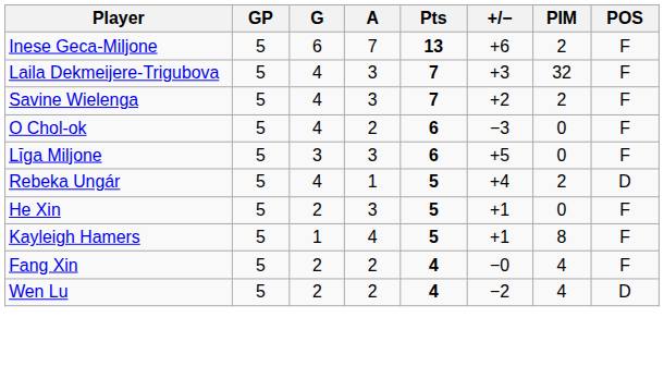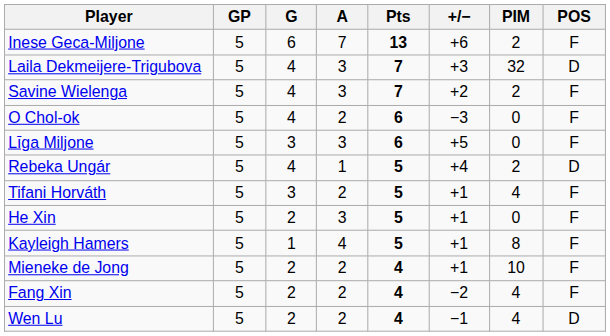 <table class="wikitable sortable" style="text-align:center;">
 <tr>
 <th style="width:225px;">Player</th>
 <th style="width:50px;">GP</th>
 <th style="width:50px;">G</th>
 <th style="width:50px;">A</th>
 <th style="width:60px;">Pts</th>
 <th style="width:60px;">+/−</th>
 <th style="width:50px;">PIM</th>
 <th style="width:60px;">POS</th>
 </tr>
 <tr>
 <td style="text-align:left;"> <a href='#'>Inese Geca-Miljone</a></td>
 <td>5</td>
 <td>6</td>
 <td>7</td>
 <td><strong>13</strong></td>
 <td>+6</td>
 <td>2</td>
 <td>F</td>
 </tr>
 <tr>
 <td style="text-align:left;"> <a href='#'>Laila Dekmeijere-Trigubova</a></td>
 <td>5</td>
 <td>4</td>
 <td>3</td>
 <td><strong>7</strong></td>
 <td>+3</td>
 <td>32</td>
-<td>F</td>
+<td>D</td>
 </tr>
 <tr>
 <td style="text-align:left;"> <a href='#'>Savine Wielenga</a></td>
 <td>5</td>
 <td>4</td>
 <td>3</td>
 <td><strong>7</strong></td>
 <td>+2</td>
 <td>2</td>
 <td>F</td>
 </tr>
 <tr>
 <td style="text-align:left;"> <a href='#'>O Chol-ok</a></td>
 <td>5</td>
 <td>4</td>
 <td>2</td>
 <td><strong>6</strong></td>
 <td>−3</td>
 <td>0</td>
 <td>F</td>
 </tr>
 <tr>
 <td style="text-align:left;"> <a href='#'>Līga Miljone</a></td>
 <td>5</td>
 <td>3</td>
 <td>3</td>
 <td><strong>6</strong></td>
 <td>+5</td>
 <td>0</td>
 <td>F</td>
 </tr>
 <tr>
 <td style="text-align:left;"> <a href='#'>Rebeka Ungár</a></td>
 <td>5</td>
 <td>4</td>
 <td>1</td>
 <td><strong>5</strong></td>
 <td>+4</td>
 <td>2</td>
 <td>D</td>
 </tr>
 <tr>
+<td style="text-align:left;"> <a href='#'>Tifani Horváth</a></td>
+<td>5</td>
+<td>3</td>
+<td>2</td>
+<td><strong>5</strong></td>
+<td>+1</td>
+<td>4</td>
+<td>F</td>
+</tr>
+<tr>
 <td style="text-align:left;"> <a href='#'>He Xin</a></td>
 <td>5</td>
 <td>2</td>
 <td>3</td>
 <td><strong>5</strong></td>
 <td>+1</td>
 <td>0</td>
 <td>F</td>
 </tr>
 <tr>
 <td style="text-align:left;"> <a href='#'>Kayleigh Hamers</a></td>
 <td>5</td>
 <td>1</td>
 <td>4</td>
 <td><strong>5</strong></td>
 <td>+1</td>
 <td>8</td>
 <td>F</td>
 </tr>
 <tr>
+<td style="text-align:left;"> <a href='#'>Mieneke de Jong</a></td>
+<td>5</td>
+<td>2</td>
+<td>2</td>
+<td><strong>4</strong></td>
+<td>+1</td>
+<td>10</td>
+<td>F</td>
+</tr>
+<tr>
 <td style="text-align:left;"> <a href='#'>Fang Xin</a></td>
 <td>5</td>
 <td>2</td>
 <td>2</td>
 <td><strong>4</strong></td>
-<td>−0</td>
+<td>−2</td>
 <td>4</td>
 <td>F</td>
 </tr>
 <tr>
 <td style="text-align:left;"> <a href='#'>Wen Lu</a></td>
 <td>5</td>
 <td>2</td>
 <td>2</td>
 <td><strong>4</strong></td>
-<td>−2</td>
+<td>−1</td>
 <td>4</td>
 <td>D</td>
 </tr>
 </table>
